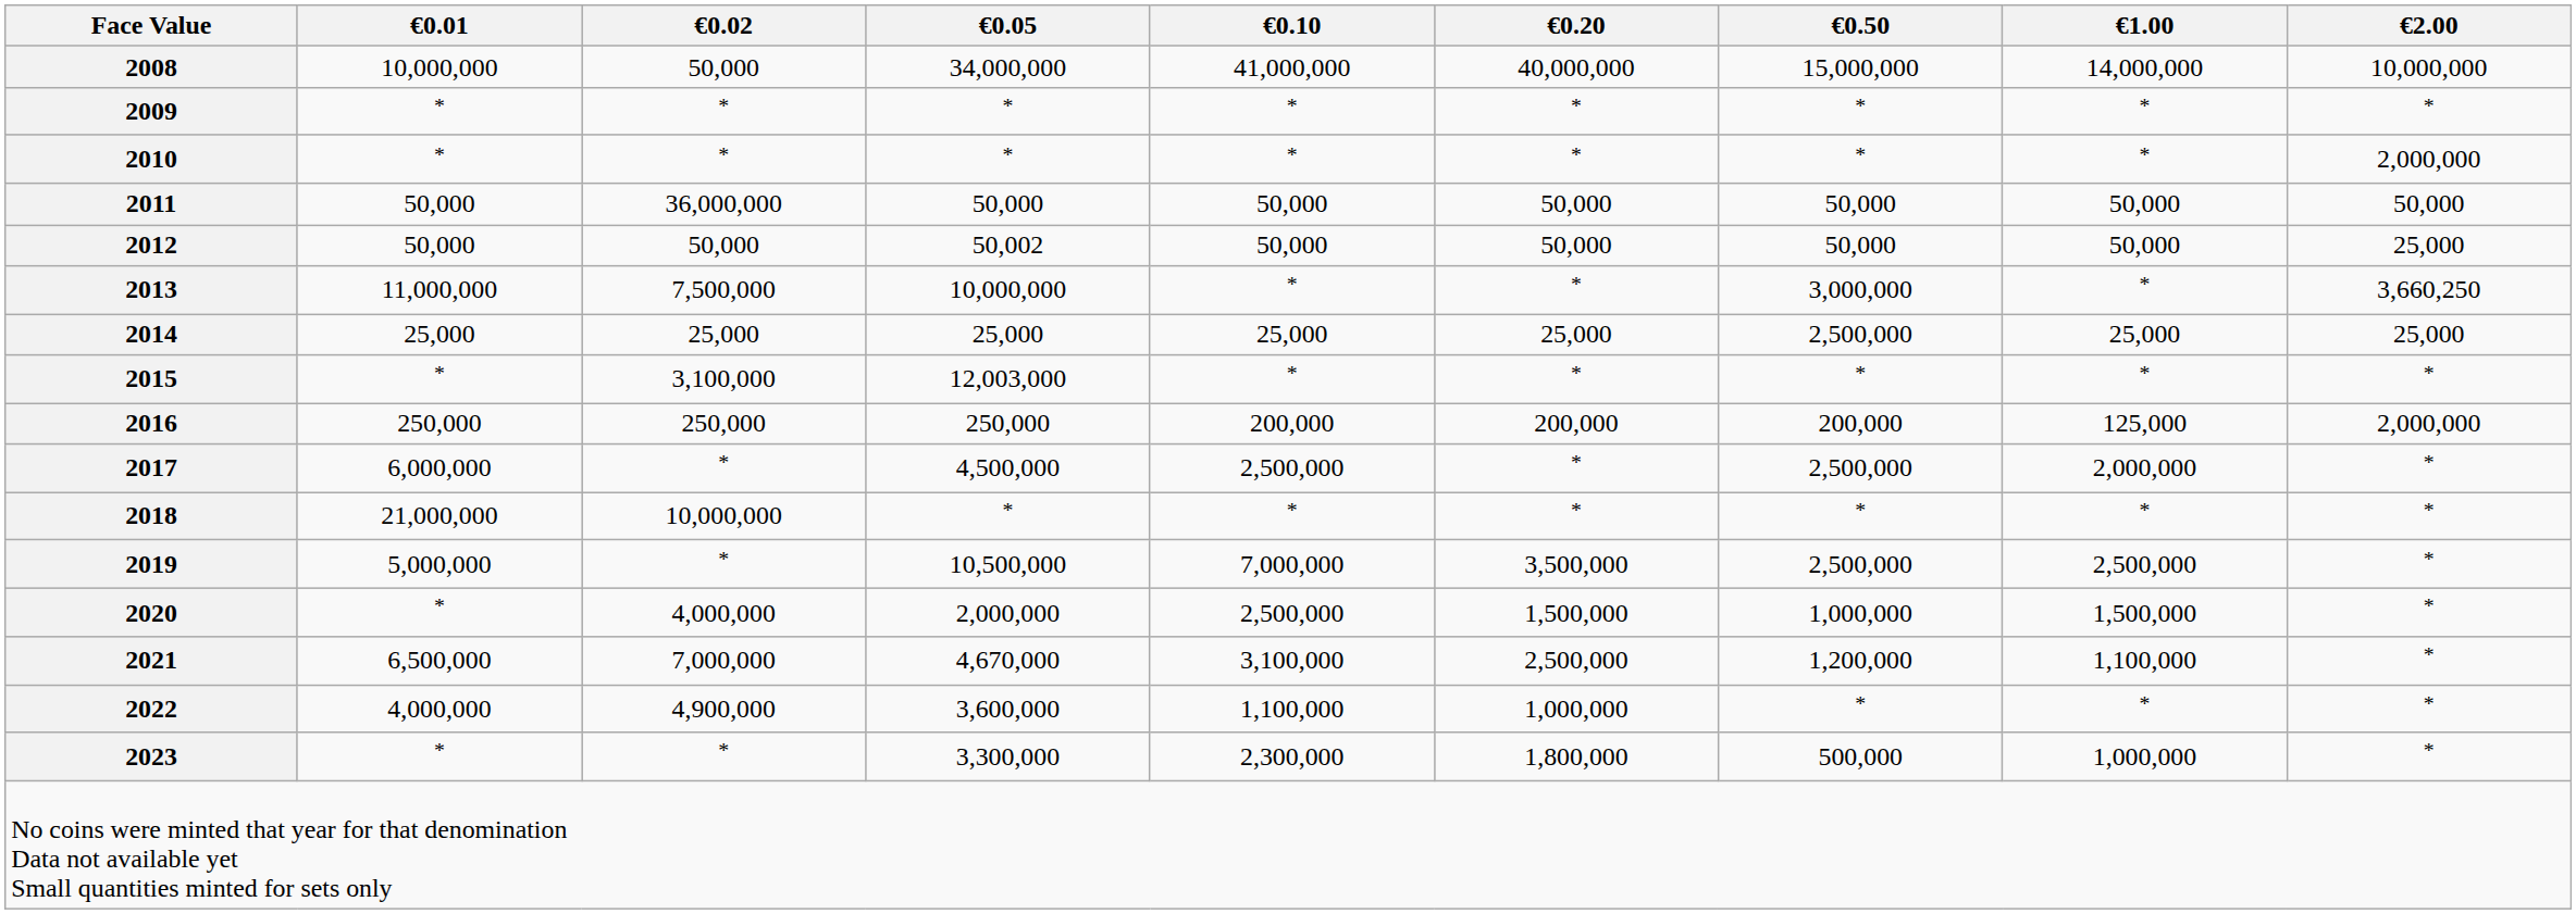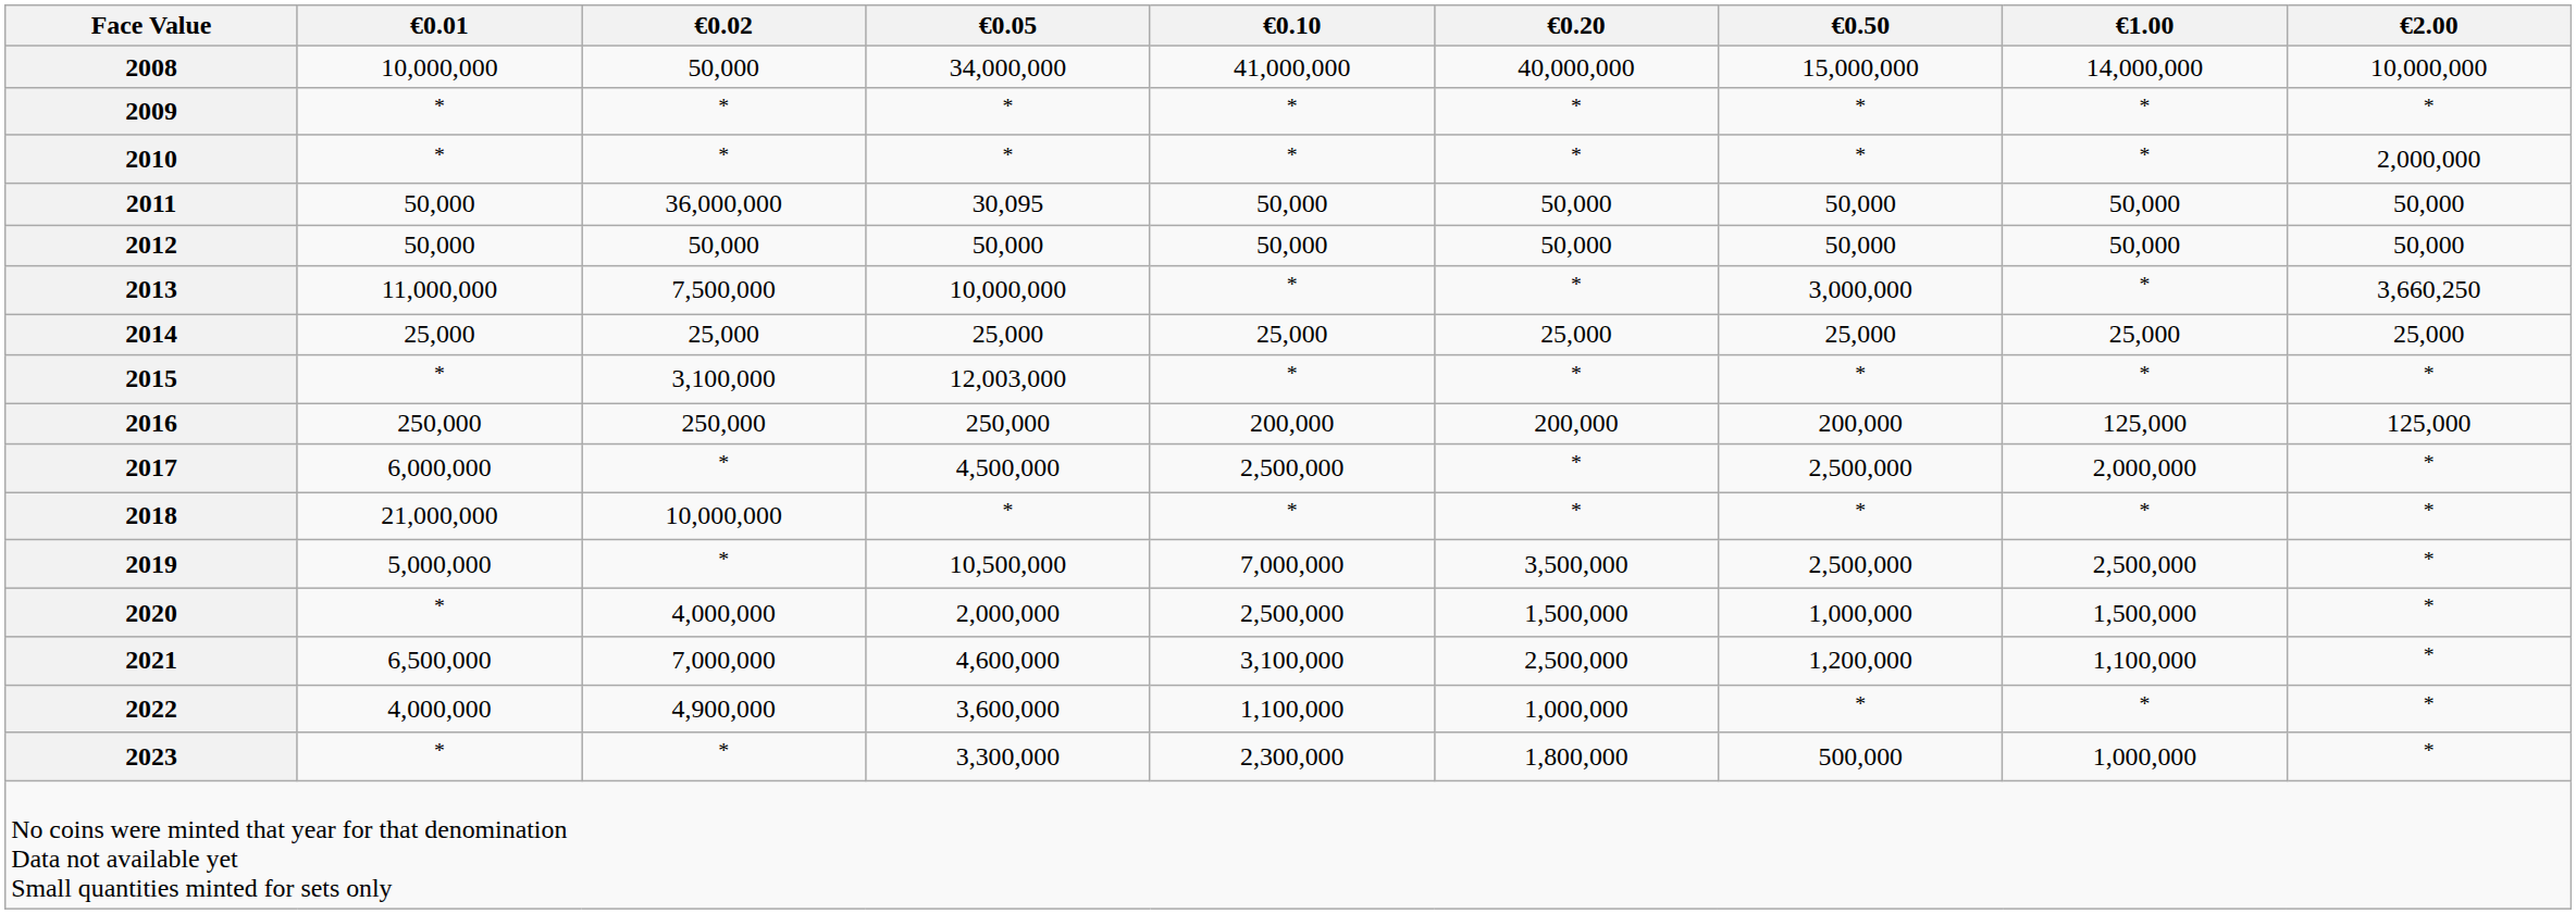 <table class="wikitable" style="width:100%;text-align:center">
 <tr>
 <th>Face Value </th>
 <th>€0.01</th>
 <th>€0.02</th>
 <th>€0.05</th>
 <th>€0.10</th>
 <th>€0.20</th>
 <th>€0.50</th>
 <th>€1.00</th>
 <th>€2.00</th>
 </tr>
 <tr>
 <th>2008</th>
 <td>10,000,000</td>
 <td>50,000</td>
 <td>34,000,000</td>
 <td>41,000,000</td>
 <td>40,000,000</td>
 <td>15,000,000</td>
 <td>14,000,000</td>
 <td>10,000,000</td>
 </tr>
 <tr>
 <th>2009</th>
 <td><sup>*</sup></td>
 <td><sup>*</sup></td>
 <td><sup>*</sup></td>
 <td><sup>*</sup></td>
 <td><sup>*</sup></td>
 <td><sup>*</sup></td>
 <td><sup>*</sup></td>
 <td><sup>*</sup></td>
 </tr>
 <tr>
 <th>2010</th>
 <td><sup>*</sup></td>
 <td><sup>*</sup></td>
 <td><sup>*</sup></td>
 <td><sup>*</sup></td>
 <td><sup>*</sup></td>
 <td><sup>*</sup></td>
 <td><sup>*</sup></td>
 <td>2,000,000</td>
 </tr>
 <tr>
 <th>2011</th>
 <td>50,000</td>
 <td>36,000,000</td>
-<td>50,000</td>
+<td>30,095</td>
 <td>50,000</td>
 <td>50,000</td>
 <td>50,000</td>
 <td>50,000</td>
 <td>50,000</td>
 </tr>
 <tr>
 <th>2012</th>
 <td>50,000</td>
 <td>50,000</td>
-<td>50,002</td>
 <td>50,000</td>
 <td>50,000</td>
 <td>50,000</td>
 <td>50,000</td>
-<td>25,000</td>
+<td>50,000</td>
+<td>50,000</td>
 </tr>
 <tr>
 <th>2013</th>
 <td>11,000,000</td>
 <td>7,500,000</td>
 <td>10,000,000</td>
 <td><sup>*</sup></td>
 <td><sup>*</sup></td>
 <td>3,000,000</td>
 <td><sup>*</sup></td>
 <td>3,660,250</td>
 </tr>
 <tr>
 <th>2014</th>
 <td>25,000</td>
 <td>25,000</td>
 <td>25,000</td>
 <td>25,000</td>
 <td>25,000</td>
-<td>2,500,000</td>
+<td>25,000</td>
 <td>25,000</td>
 <td>25,000</td>
 </tr>
 <tr>
 <th>2015</th>
 <td><sup>*</sup></td>
 <td>3,100,000</td>
 <td>12,003,000</td>
 <td><sup>*</sup></td>
 <td><sup>*</sup></td>
 <td><sup>*</sup></td>
 <td><sup>*</sup></td>
 <td><sup>*</sup></td>
 </tr>
 <tr>
 <th>2016</th>
 <td>250,000</td>
 <td>250,000</td>
 <td>250,000</td>
 <td>200,000</td>
 <td>200,000</td>
 <td>200,000</td>
 <td>125,000</td>
-<td>2,000,000</td>
+<td>125,000</td>
 </tr>
 <tr>
 <th>2017</th>
 <td>6,000,000</td>
 <td><sup>*</sup></td>
 <td>4,500,000</td>
 <td>2,500,000</td>
 <td><sup>*</sup></td>
 <td>2,500,000</td>
 <td>2,000,000</td>
 <td><sup>*</sup></td>
 </tr>
 <tr>
 <th>2018</th>
 <td>21,000,000</td>
 <td>10,000,000</td>
 <td><sup>*</sup></td>
 <td><sup>*</sup></td>
 <td><sup>*</sup></td>
 <td><sup>*</sup></td>
 <td><sup>*</sup></td>
 <td><sup>*</sup></td>
 </tr>
 <tr>
 <th>2019</th>
 <td>5,000,000</td>
 <td><sup>*</sup></td>
 <td>10,500,000</td>
 <td>7,000,000</td>
 <td>3,500,000</td>
 <td>2,500,000</td>
 <td>2,500,000</td>
 <td><sup>*</sup></td>
 </tr>
 <tr>
 <th>2020</th>
 <td><sup>*</sup></td>
 <td>4,000,000</td>
 <td>2,000,000</td>
 <td>2,500,000</td>
 <td>1,500,000</td>
 <td>1,000,000</td>
 <td>1,500,000</td>
 <td><sup>*</sup></td>
 </tr>
 <tr>
 <th>2021</th>
 <td>6,500,000</td>
 <td>7,000,000</td>
-<td>4,670,000</td>
+<td>4,600,000</td>
 <td>3,100,000</td>
 <td>2,500,000</td>
 <td>1,200,000</td>
 <td>1,100,000</td>
 <td><sup>*</sup></td>
 </tr>
 <tr>
 <th>2022</th>
 <td>4,000,000</td>
 <td>4,900,000</td>
 <td>3,600,000</td>
 <td>1,100,000</td>
 <td>1,000,000</td>
 <td><sup>*</sup></td>
 <td><sup>*</sup></td>
 <td><sup>*</sup></td>
 </tr>
 <tr>
 <th>2023</th>
 <td><sup>*</sup></td>
 <td><sup>*</sup></td>
 <td>3,300,000</td>
 <td>2,300,000</td>
 <td>1,800,000</td>
 <td>500,000</td>
 <td>1,000,000</td>
 <td><sup>*</sup></td>
 </tr>
 <tr>
 <td style="text-align:left;" colspan="9"><br> No coins were minted that year for that denomination<br> Data not available yet<br> Small quantities minted for sets only</td>
 </tr>
 </table>
